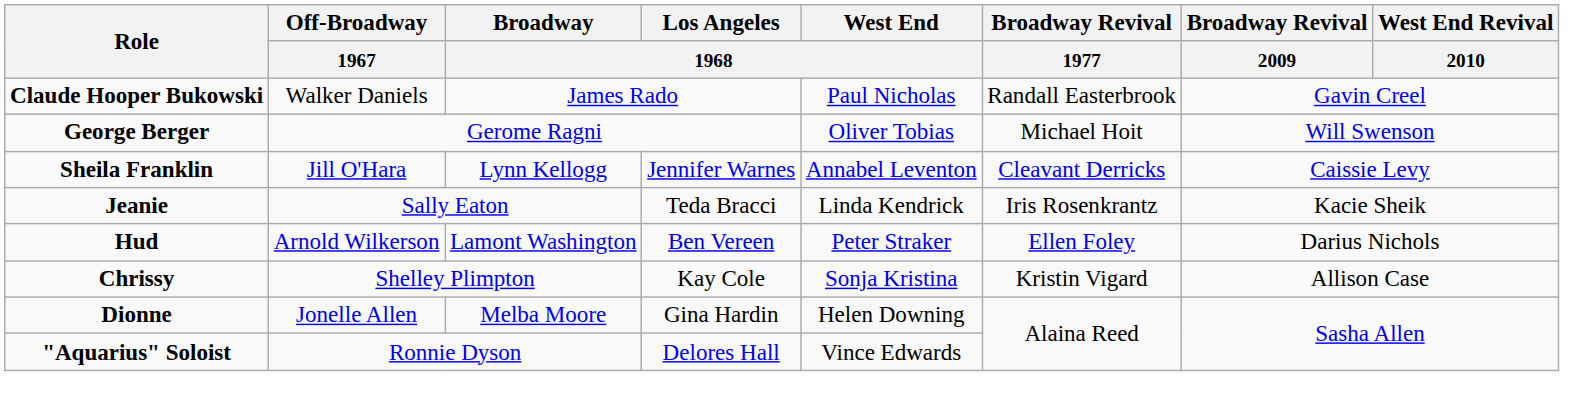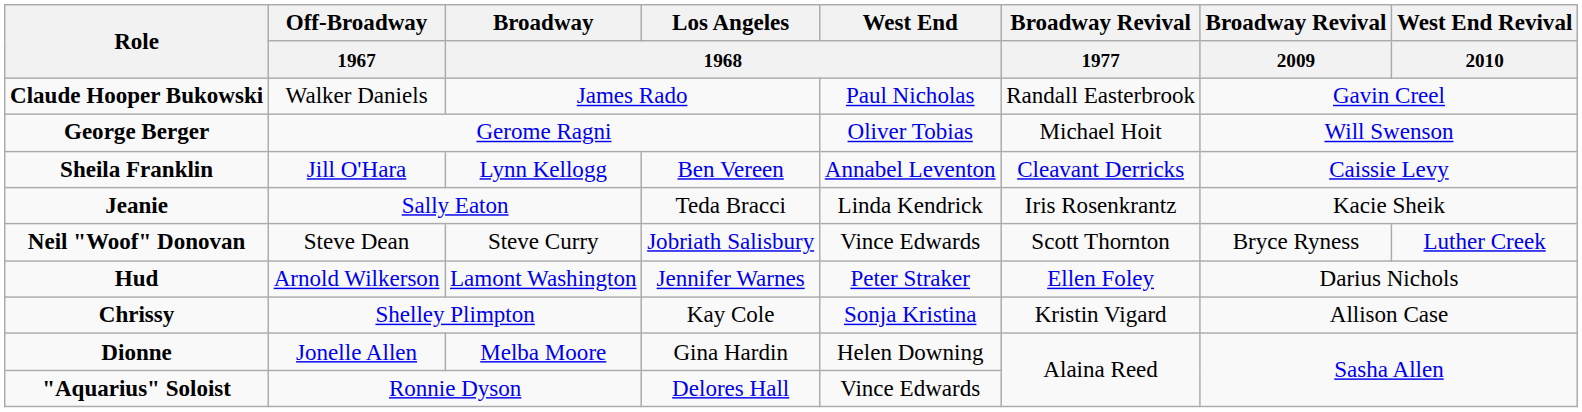 <table class="wikitable">
 <tr>
 <th rowspan="2">Role</th>
 <th>Off-Broadway</th>
 <th>Broadway</th>
 <th>Los Angeles</th>
 <th>West End</th>
 <th>Broadway Revival</th>
 <th>Broadway Revival</th>
 <th>West End Revival</th>
 </tr>
 <tr>
 <th><small>1967</small></th>
 <th colspan="3"><small>1968</small></th>
 <th><small>1977</small></th>
 <th><small>2009</small></th>
 <th><small>2010</small></th>
 </tr>
 <tr>
 <td style="text-align:center;"><strong>Claude Hooper Bukowski</strong></td>
 <td style="text-align:center;">Walker Daniels</td>
 <td colspan="2" style="text-align:center;"><a href='#'>James Rado</a></td>
 <td style="text-align:center;"><a href='#'>Paul Nicholas</a></td>
 <td style="text-align:center;">Randall Easterbrook</td>
 <td colspan=2 style="text-align:center;"><a href='#'>Gavin Creel</a></td>
 </tr>
 <tr>
 <td style="text-align:center;"><strong>George Berger</strong></td>
 <td colspan="3" style="text-align:center;"><a href='#'>Gerome Ragni</a></td>
 <td style="text-align:center;"><a href='#'>Oliver Tobias</a></td>
 <td style="text-align:center;">Michael Hoit</td>
 <td colspan="2" style="text-align:center;"><a href='#'>Will Swenson</a></td>
 </tr>
 <tr>
 <td style="text-align:center;"><strong>Sheila Franklin</strong></td>
 <td style="text-align:center;"><a href='#'>Jill O'Hara</a></td>
 <td style="text-align:center;"><a href='#'>Lynn Kellogg</a></td>
-<td style="text-align:center;"><a href='#'>Jennifer Warnes</a></td>
+<td style="text-align:center;"><a href='#'>Ben Vereen</a></td>
 <td style="text-align:center;"><a href='#'>Annabel Leventon</a></td>
 <td style="text-align:center;"><a href='#'>Cleavant Derricks</a></td>
 <td colspan=2 style="text-align:center;"><a href='#'>Caissie Levy</a></td>
 </tr>
 <tr>
 <td style="text-align:center;"><strong>Jeanie</strong></td>
 <td colspan="2" style="text-align:center;"><a href='#'>Sally Eaton</a></td>
 <td style="text-align:center;">Teda Bracci</td>
 <td style="text-align:center;">Linda Kendrick</td>
 <td style="text-align:center;">Iris Rosenkrantz</td>
 <td colspan="2" style="text-align:center;">Kacie Sheik</td>
 </tr>
 <tr>
+<td style="text-align:center;"><strong>Neil "Woof" Donovan</strong></td>
+<td style="text-align:center;">Steve Dean</td>
+<td style="text-align:center;">Steve Curry</td>
+<td style="text-align:center;"><a href='#'>Jobriath Salisbury</a></td>
+<td style="text-align:center;">Vince Edwards</td>
+<td style="text-align:center;">Scott Thornton</td>
+<td colspan="1" style="text-align:center;">Bryce Ryness</td>
+<td align=center><a href='#'>Luther Creek</a></td>
+</tr>
+<tr>
 <td style="text-align:center;"><strong>Hud</strong></td>
 <td style="text-align:center;"><a href='#'>Arnold Wilkerson</a></td>
 <td style="text-align:center;"><a href='#'>Lamont Washington</a></td>
-<td style="text-align:center;"><a href='#'>Ben Vereen</a></td>
+<td style="text-align:center;"><a href='#'>Jennifer Warnes</a></td>
 <td style="text-align:center;"><a href='#'>Peter Straker</a></td>
 <td style="text-align:center;"><a href='#'>Ellen Foley</a></td>
 <td colspan="2" style="text-align:center;">Darius Nichols</td>
 </tr>
 <tr>
 <td style="text-align:center;"><strong>Chrissy</strong></td>
 <td colspan="2" style="text-align:center;"><a href='#'>Shelley Plimpton</a></td>
 <td style="text-align:center;">Kay Cole</td>
 <td style="text-align:center;"><a href='#'>Sonja Kristina</a></td>
 <td style="text-align:center;">Kristin Vigard</td>
 <td colspan="2" style="text-align:center;">Allison Case</td>
 </tr>
 <tr>
 <td style="text-align:center;"><strong>Dionne</strong></td>
 <td style="text-align:center;"><a href='#'>Jonelle Allen</a></td>
 <td style="text-align:center;"><a href='#'>Melba Moore</a></td>
 <td style="text-align:center;">Gina Hardin</td>
 <td style="text-align:center;">Helen Downing</td>
 <td rowspan="2" style="text-align:center;">Alaina Reed</td>
 <td colspan=2 rowspan="2" style="text-align:center;"><a href='#'>Sasha Allen</a></td>
 </tr>
 <tr>
 <td style="text-align:center;"><strong>"Aquarius" Soloist</strong></td>
 <td colspan="2" style="text-align:center;"><a href='#'>Ronnie Dyson</a></td>
 <td style="text-align:center;"><a href='#'>Delores Hall</a></td>
 <td style="text-align:center;">Vince Edwards</td>
 </tr>
 </table>
